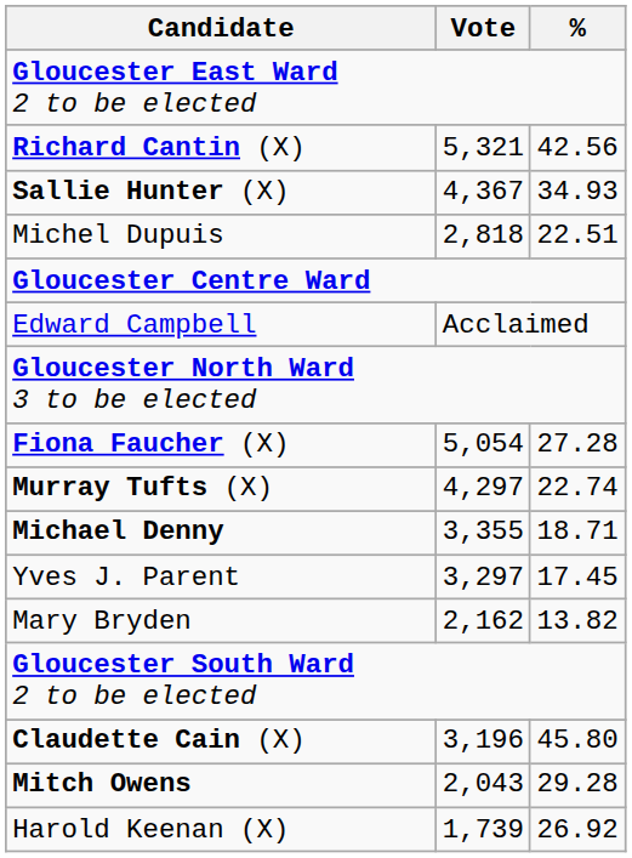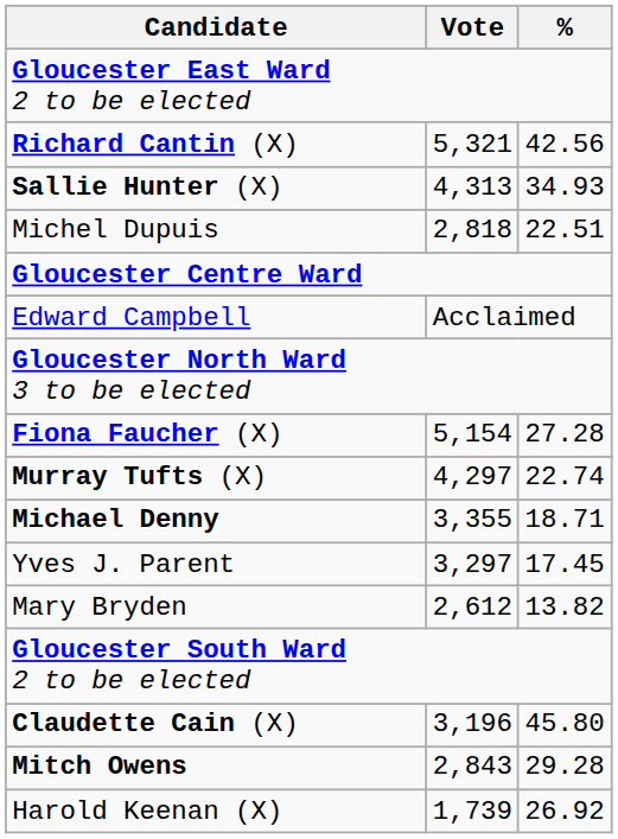 <table class="wikitable">
 <tr>
 <th bgcolor="#DDDDFF" width="200px">Candidate</th>
 <th bgcolor="#DDDDFF">Vote</th>
 <th bgcolor="#DDDDFF">%</th>
 </tr>
 <tr>
 <td colspan="4"><strong><a href='#'>Gloucester East Ward</a></strong> <br> <em>2 to be elected</em></td>
 </tr>
 <tr>
 <td><strong><a href='#'>Richard Cantin</a></strong> (X)</td>
 <td>5,321</td>
 <td>42.56</td>
 </tr>
 <tr>
 <td><strong>Sallie Hunter</strong> (X)</td>
-<td>4,367</td>
+<td>4,313</td>
 <td>34.93</td>
 </tr>
 <tr>
 <td>Michel Dupuis</td>
 <td>2,818</td>
 <td>22.51</td>
 </tr>
 <tr>
 <td colspan="4"><strong><a href='#'>Gloucester Centre Ward</a></strong></td>
 </tr>
 <tr>
 <td><a href='#'>Edward Campbell</a></td>
 <td colspan="2">Acclaimed</td>
 </tr>
 <tr>
 <td colspan="4"><strong><a href='#'>Gloucester North Ward</a></strong> <br> <em>3 to be elected</em></td>
 </tr>
 <tr>
 <td><strong><a href='#'>Fiona Faucher</a></strong> (X)</td>
-<td>5,054</td>
+<td>5,154</td>
 <td>27.28</td>
 </tr>
 <tr>
 <td><strong>Murray Tufts</strong> (X)</td>
 <td>4,297</td>
 <td>22.74</td>
 </tr>
 <tr>
 <td><strong>Michael Denny</strong></td>
 <td>3,355</td>
 <td>18.71</td>
 </tr>
 <tr>
 <td>Yves J. Parent</td>
 <td>3,297</td>
 <td>17.45</td>
 </tr>
 <tr>
 <td>Mary Bryden</td>
-<td>2,162</td>
+<td>2,612</td>
 <td>13.82</td>
 </tr>
 <tr>
 <td colspan="4"><strong><a href='#'>Gloucester South Ward</a></strong> <br> <em>2 to be elected</em></td>
 </tr>
 <tr>
 <td><strong>Claudette Cain</strong> (X)</td>
 <td>3,196</td>
 <td>45.80</td>
 </tr>
 <tr>
 <td><strong>Mitch Owens</strong></td>
-<td>2,043</td>
+<td>2,843</td>
 <td>29.28</td>
 </tr>
 <tr>
 <td>Harold Keenan (X)</td>
 <td>1,739</td>
 <td>26.92</td>
 </tr>
 </table>
